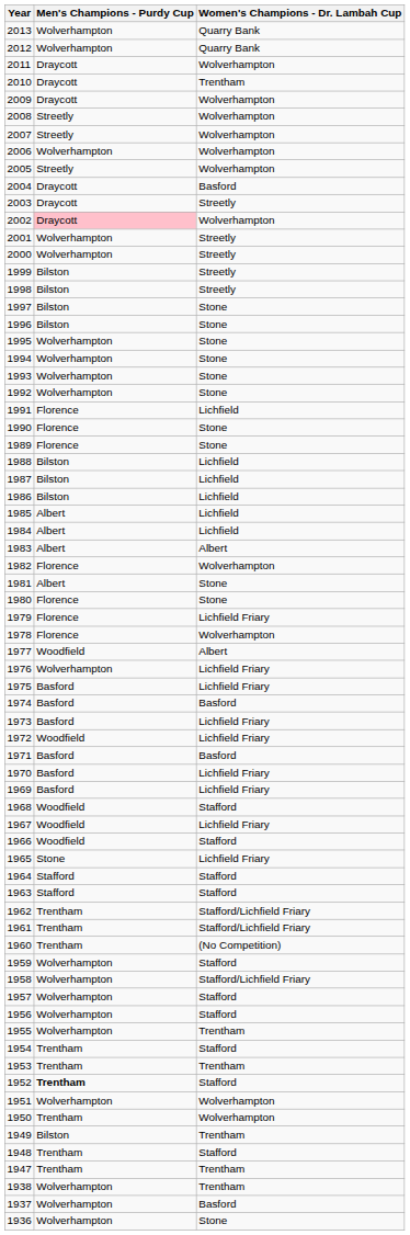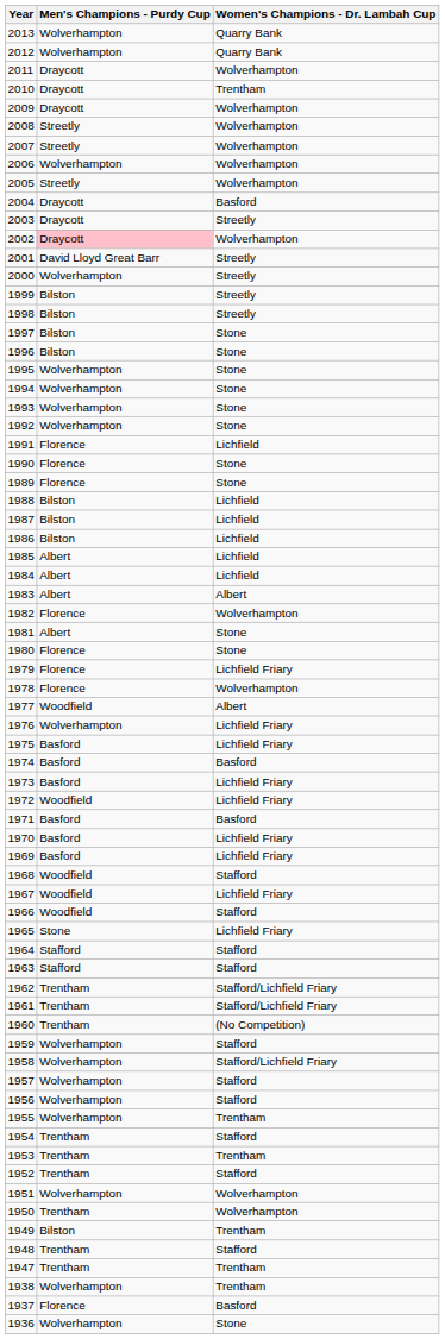 <table class="wikitable">
 <tr>
 <th>Year</th>
 <th>Men's Champions - Purdy Cup</th>
 <th>Women's Champions - Dr. Lambah Cup</th>
 </tr>
 <tr>
 <td>2013</td>
 <td>Wolverhampton</td>
 <td>Quarry Bank</td>
 </tr>
 <tr>
 <td>2012</td>
 <td>Wolverhampton</td>
 <td>Quarry Bank</td>
 </tr>
 <tr>
 <td>2011</td>
 <td>Draycott</td>
 <td>Wolverhampton</td>
 </tr>
 <tr>
 <td>2010</td>
 <td>Draycott</td>
 <td>Trentham</td>
 </tr>
 <tr>
 <td>2009</td>
 <td>Draycott</td>
 <td>Wolverhampton</td>
 </tr>
 <tr>
 <td>2008</td>
 <td>Streetly</td>
 <td>Wolverhampton</td>
 </tr>
 <tr>
 <td>2007</td>
 <td>Streetly</td>
 <td>Wolverhampton</td>
 </tr>
 <tr>
 <td>2006</td>
 <td>Wolverhampton</td>
 <td>Wolverhampton</td>
 </tr>
 <tr>
 <td>2005</td>
 <td>Streetly</td>
 <td>Wolverhampton</td>
 </tr>
 <tr>
 <td>2004</td>
 <td>Draycott</td>
 <td>Basford</td>
 </tr>
 <tr>
 <td>2003</td>
 <td>Draycott</td>
 <td>Streetly</td>
 </tr>
 <tr>
 <td>2002</td>
 <td style="background: pink;">Draycott</td>
 <td>Wolverhampton</td>
 </tr>
 <tr>
 <td>2001</td>
-<td>Wolverhampton</td>
+<td>David Lloyd Great Barr</td>
 <td>Streetly</td>
 </tr>
 <tr>
 <td>2000</td>
 <td>Wolverhampton</td>
 <td>Streetly</td>
 </tr>
 <tr>
 <td>1999</td>
 <td>Bilston</td>
 <td>Streetly</td>
 </tr>
 <tr>
 <td>1998</td>
 <td>Bilston</td>
 <td>Streetly</td>
 </tr>
 <tr>
 <td>1997</td>
 <td>Bilston</td>
 <td>Stone</td>
 </tr>
 <tr>
 <td>1996</td>
 <td>Bilston</td>
 <td>Stone</td>
 </tr>
 <tr>
 <td>1995</td>
 <td>Wolverhampton</td>
 <td>Stone</td>
 </tr>
 <tr>
 <td>1994</td>
 <td>Wolverhampton</td>
 <td>Stone</td>
 </tr>
 <tr>
 <td>1993</td>
 <td>Wolverhampton</td>
 <td>Stone</td>
 </tr>
 <tr>
 <td>1992</td>
 <td>Wolverhampton</td>
 <td>Stone</td>
 </tr>
 <tr>
 <td>1991</td>
 <td>Florence</td>
 <td>Lichfield</td>
 </tr>
 <tr>
 <td>1990</td>
 <td>Florence</td>
 <td>Stone</td>
 </tr>
 <tr>
 <td>1989</td>
 <td>Florence</td>
 <td>Stone</td>
 </tr>
 <tr>
 <td>1988</td>
 <td>Bilston</td>
 <td>Lichfield</td>
 </tr>
 <tr>
 <td>1987</td>
 <td>Bilston</td>
 <td>Lichfield</td>
 </tr>
 <tr>
 <td>1986</td>
 <td>Bilston</td>
 <td>Lichfield</td>
 </tr>
 <tr>
 <td>1985</td>
 <td>Albert</td>
 <td>Lichfield</td>
 </tr>
 <tr>
 <td>1984</td>
 <td>Albert</td>
 <td>Lichfield</td>
 </tr>
 <tr>
 <td>1983</td>
 <td>Albert</td>
 <td>Albert</td>
 </tr>
 <tr>
 <td>1982</td>
 <td>Florence</td>
 <td>Wolverhampton</td>
 </tr>
 <tr>
 <td>1981</td>
 <td>Albert</td>
 <td>Stone</td>
 </tr>
 <tr>
 <td>1980</td>
 <td>Florence</td>
 <td>Stone</td>
 </tr>
 <tr>
 <td>1979</td>
 <td>Florence</td>
 <td>Lichfield Friary</td>
 </tr>
 <tr>
 <td>1978</td>
 <td>Florence</td>
 <td>Wolverhampton</td>
 </tr>
 <tr>
 <td>1977</td>
 <td>Woodfield</td>
 <td>Albert</td>
 </tr>
 <tr>
 <td>1976</td>
 <td>Wolverhampton</td>
 <td>Lichfield Friary</td>
 </tr>
 <tr>
 <td>1975</td>
 <td>Basford</td>
 <td>Lichfield Friary</td>
 </tr>
 <tr>
 <td>1974</td>
 <td>Basford</td>
 <td>Basford</td>
 </tr>
 <tr>
 <td>1973</td>
 <td>Basford</td>
 <td>Lichfield Friary</td>
 </tr>
 <tr>
 <td>1972</td>
 <td>Woodfield</td>
 <td>Lichfield Friary</td>
 </tr>
 <tr>
 <td>1971</td>
 <td>Basford</td>
 <td>Basford</td>
 </tr>
 <tr>
 <td>1970</td>
 <td>Basford</td>
 <td>Lichfield Friary</td>
 </tr>
 <tr>
 <td>1969</td>
 <td>Basford</td>
 <td>Lichfield Friary</td>
 </tr>
 <tr>
 <td>1968</td>
 <td>Woodfield</td>
 <td>Stafford</td>
 </tr>
 <tr>
 <td>1967</td>
 <td>Woodfield</td>
 <td>Lichfield Friary</td>
 </tr>
 <tr>
 <td>1966</td>
 <td>Woodfield</td>
 <td>Stafford</td>
 </tr>
 <tr>
 <td>1965</td>
 <td>Stone</td>
 <td>Lichfield Friary</td>
 </tr>
 <tr>
 <td>1964</td>
 <td>Stafford</td>
 <td>Stafford</td>
 </tr>
 <tr>
 <td>1963</td>
 <td>Stafford</td>
 <td>Stafford</td>
 </tr>
 <tr>
 <td>1962</td>
 <td>Trentham</td>
 <td>Stafford/Lichfield Friary</td>
 </tr>
 <tr>
 <td>1961</td>
 <td>Trentham</td>
 <td>Stafford/Lichfield Friary</td>
 </tr>
 <tr>
 <td>1960</td>
 <td>Trentham</td>
 <td>(No Competition)</td>
 </tr>
 <tr>
 <td>1959</td>
 <td>Wolverhampton</td>
 <td>Stafford</td>
 </tr>
 <tr>
 <td>1958</td>
 <td>Wolverhampton</td>
 <td>Stafford/Lichfield Friary</td>
 </tr>
 <tr>
 <td>1957</td>
 <td>Wolverhampton</td>
 <td>Stafford</td>
 </tr>
 <tr>
 <td>1956</td>
 <td>Wolverhampton</td>
 <td>Stafford</td>
 </tr>
 <tr>
 <td>1955</td>
 <td>Wolverhampton</td>
 <td>Trentham</td>
 </tr>
 <tr>
 <td>1954</td>
 <td>Trentham</td>
 <td>Stafford</td>
 </tr>
 <tr>
 <td>1953</td>
 <td>Trentham</td>
 <td>Trentham</td>
 </tr>
 <tr>
 <td>1952</td>
-<td><strong>Trentham</strong></td>
+<td>Trentham</td>
 <td>Stafford</td>
 </tr>
 <tr>
 <td>1951</td>
 <td>Wolverhampton</td>
 <td>Wolverhampton</td>
 </tr>
 <tr>
 <td>1950</td>
 <td>Trentham</td>
 <td>Wolverhampton</td>
 </tr>
 <tr>
 <td>1949</td>
 <td>Bilston</td>
 <td>Trentham</td>
 </tr>
 <tr>
 <td>1948</td>
 <td>Trentham</td>
 <td>Stafford</td>
 </tr>
 <tr>
 <td>1947</td>
 <td>Trentham</td>
 <td>Trentham</td>
 </tr>
 <tr>
 <td>1938</td>
 <td>Wolverhampton</td>
 <td>Trentham</td>
 </tr>
 <tr>
 <td>1937</td>
-<td>Wolverhampton</td>
+<td>Florence</td>
 <td>Basford</td>
 </tr>
 <tr>
 <td>1936</td>
 <td>Wolverhampton</td>
 <td>Stone</td>
 </tr>
 </table>
